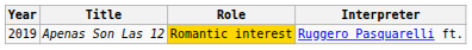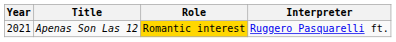 <table class="wikitable sortable">
 <tr>
 <th>Year</th>
 <th>Title</th>
 <th>Role</th>
 <th>Interpreter</th>
 </tr>
 <tr>
-<td>2019</td>
+<td>2021</td>
 <td><em>Apenas Son Las 12</em></td>
 <td style="background: gold;">Romantic interest</td>
 <td><a href='#'>Ruggero Pasquarelli</a> ft. </td>
 </tr>
 </table>
